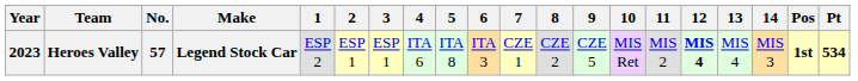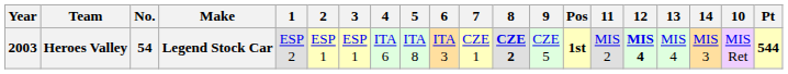 <table class="wikitable" style="text-align:center; font-size:85%">
 <tr>
 <th>Year</th>
 <th>Team</th>
 <th>No.</th>
 <th>Make</th>
 <th>1</th>
 <th>2</th>
 <th>3</th>
 <th>4</th>
 <th>5</th>
 <th>6</th>
 <th>7</th>
 <th>8</th>
 <th>9</th>
-<th>10</th>
+<th>Pos</th>
 <th>11</th>
 <th>12</th>
 <th>13</th>
 <th>14</th>
-<th>Pos</th>
+<th>10</th>
 <th>Pt</th>
 </tr>
 <tr>
-<th>2023</th>
+<th>2003</th>
 <th>Heroes Valley</th>
-<th>57</th>
+<th>54</th>
 <th><strong>Legend Stock Car</strong></th>
 <td style="background-color:#DFDFDF"><a href='#'>ESP</a><br>2</td>
 <td style="background-color:#FFFFBF"><a href='#'>ESP</a><br>1</td>
 <td style="background-color:#FFFFBF"><a href='#'>ESP</a><br>1</td>
 <td style="background-color:#DFFFDF"><a href='#'>ITA</a><br>6</td>
 <td style="background-color:#DFFFDF"><a href='#'>ITA</a><br>8</td>
 <td style="background-color:#FFDF9F"><a href='#'>ITA</a><br>3</td>
 <td style="background-color:#FFFFBF"><a href='#'>CZE</a><br>1</td>
-<td style="background-color:#DFDFDF"><a href='#'>CZE</a><br>2</td>
+<td style="background-color:#DFDFDF"><strong><a href='#'>CZE</a><br>2</strong></td>
 <td style="background-color:#DFFFDF"><a href='#'>CZE</a><br>5</td>
-<td style="background-color:#EFCFFF"><a href='#'>MIS</a><br>Ret</td>
+<th style="background-color:#FFFFBF"><strong>1st</strong></th>
 <td style="background-color:#DFDFDF"><a href='#'>MIS</a><br>2</td>
 <td style="background-color:#DFFFDF"><strong><a href='#'>MIS</a><br>4</strong></td>
 <td style="background-color:#DFFFDF"><a href='#'>MIS</a><br>4</td>
 <td style="background-color:#FFDF9F"><a href='#'>MIS</a><br>3</td>
-<th style="background-color:#FFFFBF"><strong>1st</strong></th>
-<th style="background-color:#FFFFBF">534</th>
+<td style="background-color:#EFCFFF"><a href='#'>MIS</a><br>Ret</td>
+<th style="background-color:#FFFFBF">544</th>
 </tr>
 </table>
